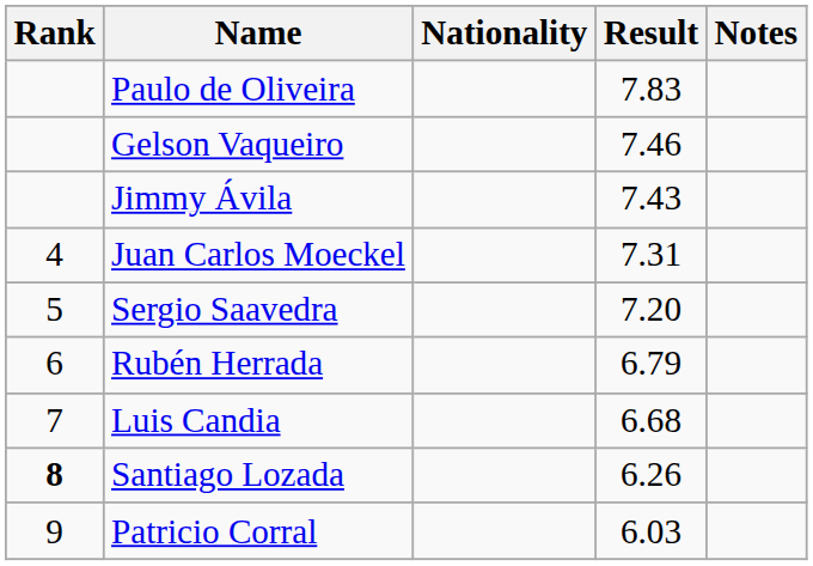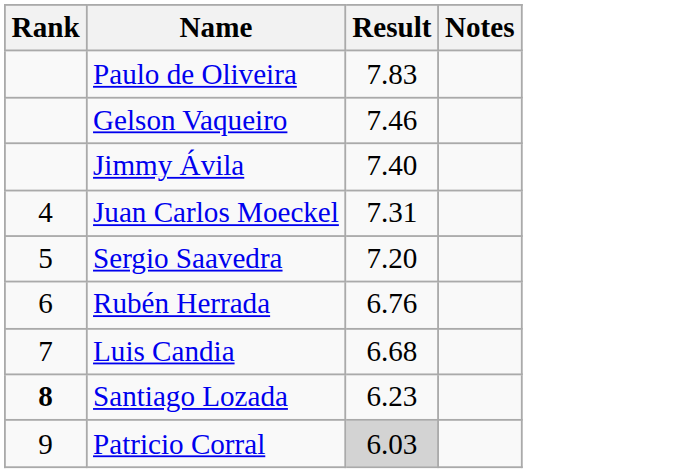 <table class="wikitable sortable" style="text-align:center">
 <tr>
 <th>Rank</th>
 <th>Name</th>
-<th>Nationality</th>
 <th>Result</th>
 <th>Notes</th>
 </tr>
 <tr>
 <td></td>
 <td align=left><a href='#'>Paulo de Oliveira</a></td>
-<td align=left></td>
 <td>7.83</td>
 <td></td>
 </tr>
 <tr>
 <td></td>
 <td align=left><a href='#'>Gelson Vaqueiro</a></td>
-<td align=left></td>
 <td>7.46</td>
 <td></td>
 </tr>
 <tr>
 <td></td>
 <td align=left><a href='#'>Jimmy Ávila</a></td>
-<td align=left></td>
-<td>7.43</td>
+<td>7.40</td>
 <td></td>
 </tr>
 <tr>
 <td>4</td>
 <td align=left><a href='#'>Juan Carlos Moeckel</a></td>
-<td align=left></td>
 <td>7.31</td>
 <td></td>
 </tr>
 <tr>
 <td>5</td>
 <td align=left><a href='#'>Sergio Saavedra</a></td>
-<td align=left></td>
 <td>7.20</td>
 <td></td>
 </tr>
 <tr>
 <td>6</td>
 <td align=left><a href='#'>Rubén Herrada</a></td>
-<td align=left></td>
-<td>6.79</td>
+<td>6.76</td>
 <td></td>
 </tr>
 <tr>
 <td>7</td>
 <td align=left><a href='#'>Luis Candia</a></td>
-<td align=left></td>
 <td>6.68</td>
 <td></td>
 </tr>
 <tr>
 <td><strong>8</strong></td>
 <td align=left><a href='#'>Santiago Lozada</a></td>
-<td align=left></td>
-<td>6.26</td>
+<td>6.23</td>
 <td></td>
 </tr>
 <tr>
 <td>9</td>
 <td align=left><a href='#'>Patricio Corral</a></td>
-<td align=left></td>
-<td>6.03</td>
+<td style="background: lightgrey;">6.03</td>
 <td></td>
 </tr>
 </table>
